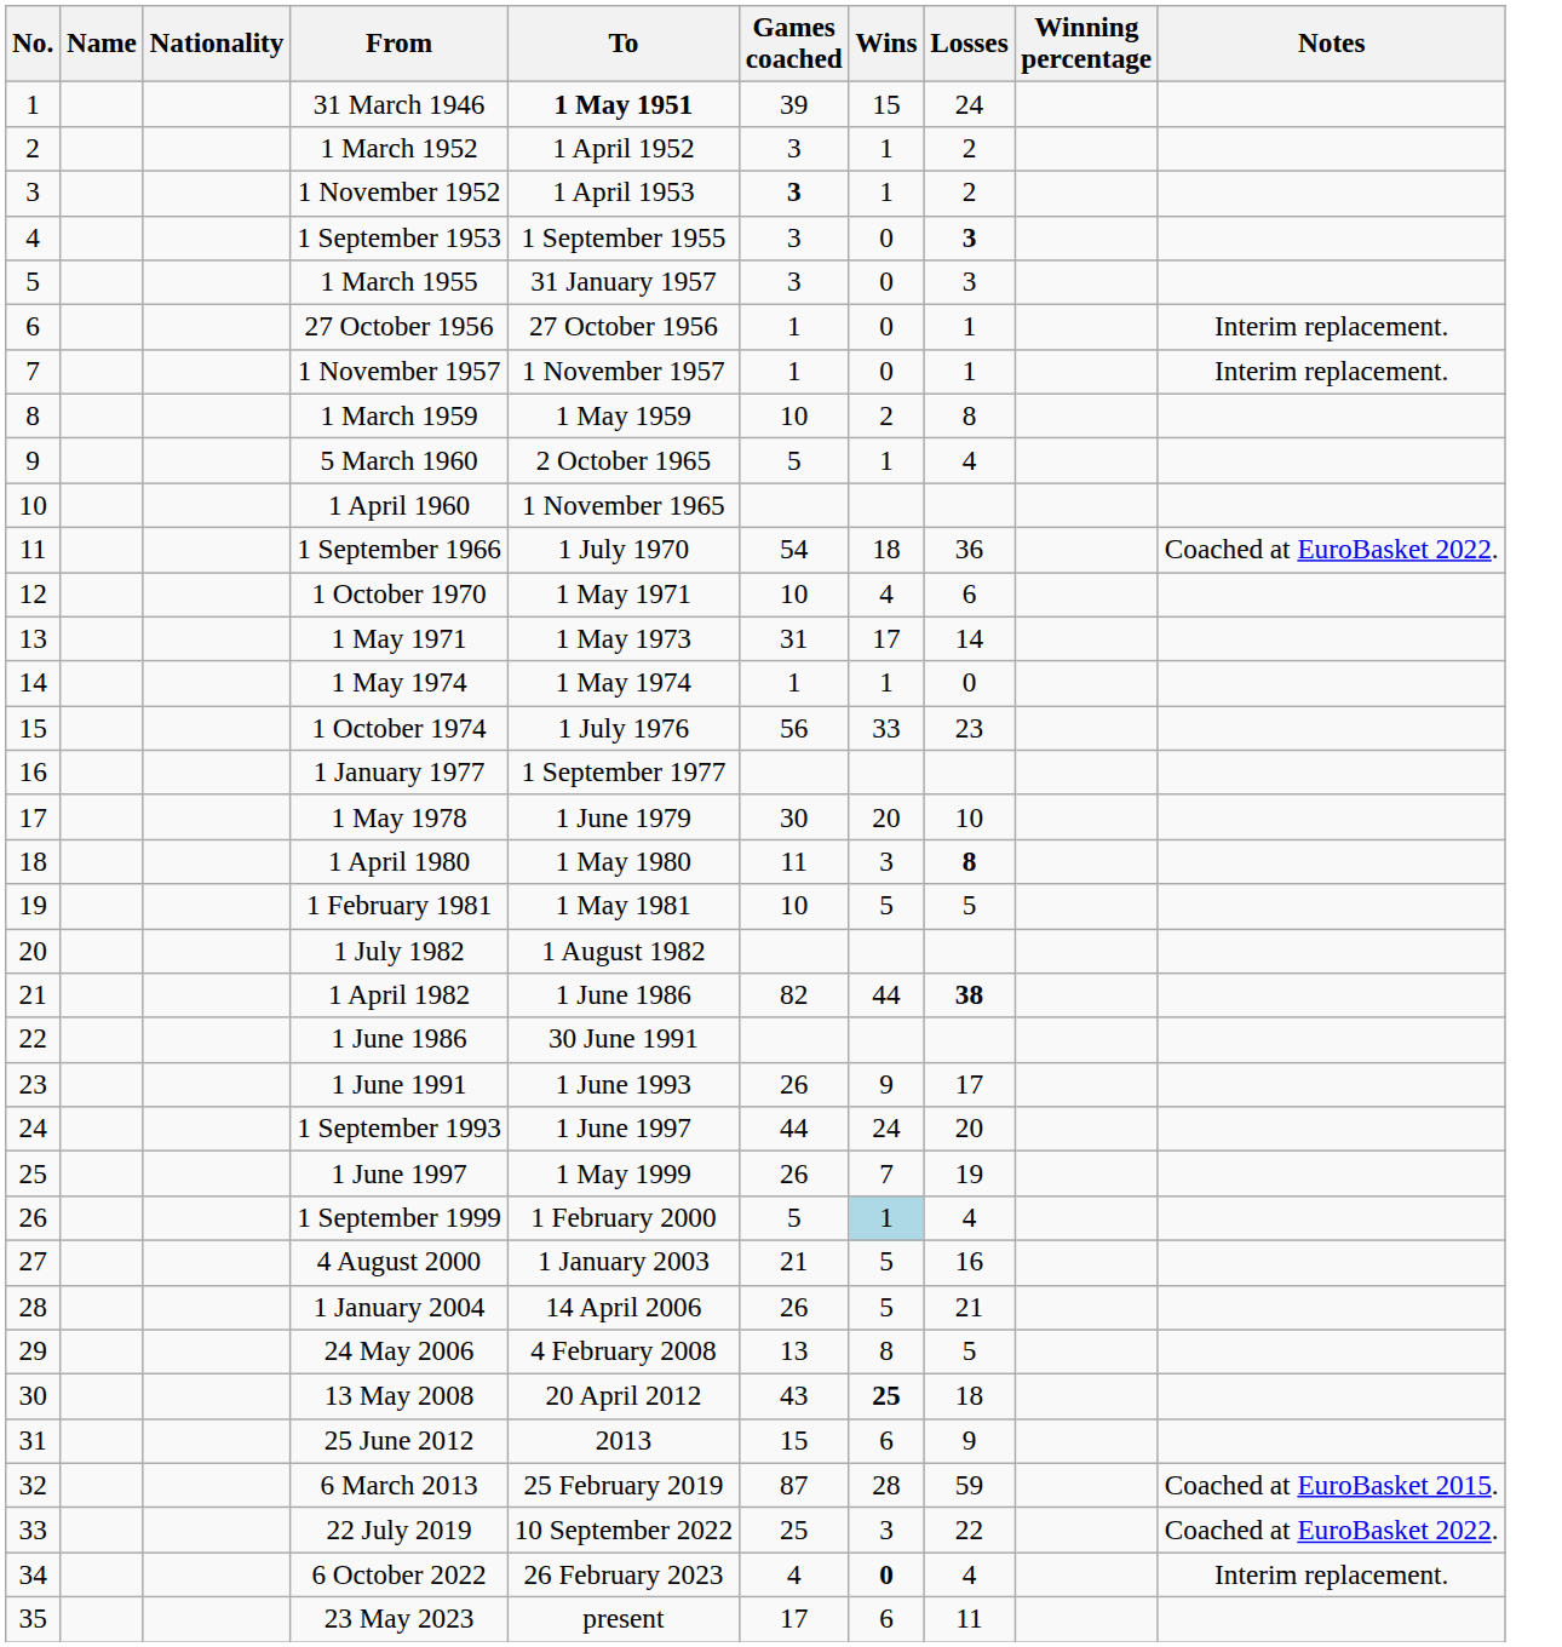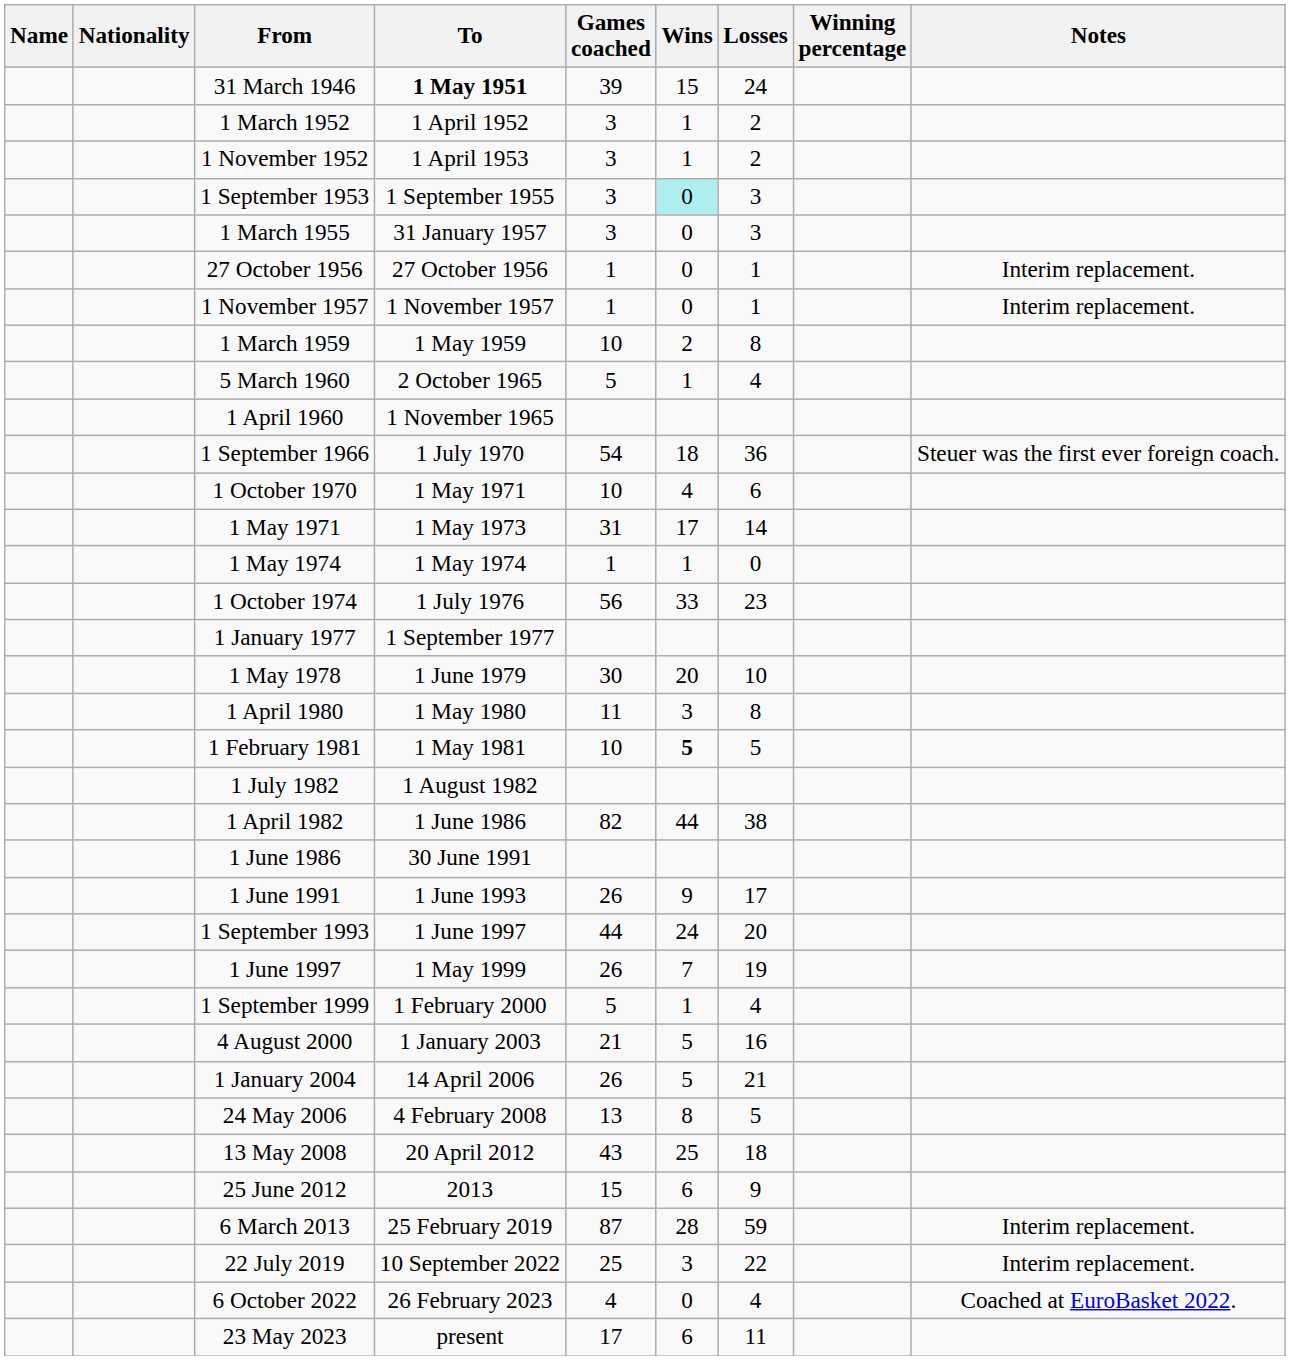 <table class="wikitable sortable collapsible collapsed" style="text-align: center; font-size: 100%;">
 <tr>
-<th>No.</th>
 <th>Name</th>
 <th>Nationality</th>
 <th>From</th>
 <th>To</th>
 <th>Games<br> coached</th>
 <th>Wins</th>
 <th>Losses</th>
 <th>Winning<br>percentage</th>
 <th>Notes</th>
 </tr>
 <tr>
-<td>1</td>
 <td></td>
 <td></td>
 <td>31 March 1946</td>
 <td><strong>1 May 1951</strong></td>
 <td>39</td>
 <td>15</td>
 <td>24</td>
 <td></td>
 <td></td>
 </tr>
 <tr>
-<td>2</td>
 <td></td>
 <td></td>
 <td>1 March 1952</td>
 <td>1 April 1952</td>
 <td>3</td>
 <td>1</td>
 <td>2</td>
 <td></td>
 <td></td>
 </tr>
 <tr>
-<td>3</td>
 <td></td>
 <td></td>
 <td>1 November 1952</td>
 <td>1 April 1953</td>
-<td><strong>3</strong></td>
+<td>3</td>
 <td>1</td>
 <td>2</td>
 <td></td>
 <td></td>
 </tr>
 <tr>
-<td>4</td>
 <td></td>
 <td></td>
 <td>1 September 1953</td>
 <td>1 September 1955</td>
 <td>3</td>
-<td>0</td>
-<td><strong>3</strong></td>
+<td style="background: paleturquoise;">0</td>
+<td>3</td>
 <td></td>
 <td></td>
 </tr>
 <tr>
-<td>5</td>
 <td></td>
 <td></td>
 <td>1 March 1955</td>
 <td>31 January 1957</td>
 <td>3</td>
 <td>0</td>
 <td>3</td>
 <td></td>
 <td></td>
 </tr>
 <tr>
-<td>6</td>
 <td></td>
 <td></td>
 <td>27 October 1956</td>
 <td>27 October 1956</td>
 <td>1</td>
 <td>0</td>
 <td>1</td>
 <td></td>
 <td>Interim replacement.</td>
 </tr>
 <tr>
-<td>7</td>
 <td></td>
 <td></td>
 <td>1 November 1957</td>
 <td>1 November 1957</td>
 <td>1</td>
 <td>0</td>
 <td>1</td>
 <td></td>
 <td>Interim replacement.</td>
 </tr>
 <tr>
-<td>8</td>
 <td></td>
 <td></td>
 <td>1 March 1959</td>
 <td>1 May 1959</td>
 <td>10</td>
 <td>2</td>
 <td>8</td>
 <td></td>
 <td></td>
 </tr>
 <tr>
-<td>9</td>
 <td></td>
 <td></td>
 <td>5 March 1960</td>
 <td>2 October 1965</td>
 <td>5</td>
 <td>1</td>
 <td>4</td>
 <td></td>
 <td></td>
 </tr>
 <tr>
-<td>10</td>
 <td></td>
 <td></td>
 <td>1 April 1960</td>
 <td>1 November 1965</td>
 <td></td>
 <td></td>
 <td></td>
 <td></td>
 <td></td>
 </tr>
 <tr>
-<td>11</td>
 <td></td>
 <td></td>
 <td>1 September 1966</td>
 <td>1 July 1970</td>
 <td>54</td>
 <td>18</td>
 <td>36</td>
 <td></td>
-<td>Coached at <a href='#'>EuroBasket 2022</a>.</td>
+<td>Steuer was the first ever foreign coach.</td>
 </tr>
 <tr>
-<td>12</td>
 <td></td>
 <td></td>
 <td>1 October 1970</td>
 <td>1 May 1971</td>
 <td>10</td>
 <td>4</td>
 <td>6</td>
 <td></td>
 <td></td>
 </tr>
 <tr>
-<td>13</td>
 <td></td>
 <td></td>
 <td>1 May 1971</td>
 <td>1 May 1973</td>
 <td>31</td>
 <td>17</td>
 <td>14</td>
 <td></td>
 <td></td>
 </tr>
 <tr>
-<td>14</td>
 <td></td>
 <td></td>
 <td>1 May 1974</td>
 <td>1 May 1974</td>
 <td>1</td>
 <td>1</td>
 <td>0</td>
 <td></td>
 <td></td>
 </tr>
 <tr>
-<td>15</td>
 <td></td>
 <td></td>
 <td>1 October 1974</td>
 <td>1 July 1976</td>
 <td>56</td>
 <td>33</td>
 <td>23</td>
 <td></td>
 <td></td>
 </tr>
 <tr>
-<td>16</td>
 <td></td>
 <td></td>
 <td>1 January 1977</td>
 <td>1 September 1977</td>
 <td></td>
 <td></td>
 <td></td>
 <td></td>
 <td></td>
 </tr>
 <tr>
-<td>17</td>
 <td></td>
 <td></td>
 <td>1 May 1978</td>
 <td>1 June 1979</td>
 <td>30</td>
 <td>20</td>
 <td>10</td>
 <td></td>
 <td></td>
 </tr>
 <tr>
-<td>18</td>
 <td></td>
 <td></td>
 <td>1 April 1980</td>
 <td>1 May 1980</td>
 <td>11</td>
 <td>3</td>
-<td><strong>8</strong></td>
+<td>8</td>
 <td></td>
 <td></td>
 </tr>
 <tr>
-<td>19</td>
 <td></td>
 <td></td>
 <td>1 February 1981</td>
 <td>1 May 1981</td>
 <td>10</td>
-<td>5</td>
+<td><strong>5</strong></td>
 <td>5</td>
 <td></td>
 <td></td>
 </tr>
 <tr>
-<td>20</td>
 <td></td>
 <td></td>
 <td>1 July 1982</td>
 <td>1 August 1982</td>
 <td></td>
 <td></td>
 <td></td>
 <td></td>
 <td></td>
 </tr>
 <tr>
-<td>21</td>
 <td></td>
 <td></td>
 <td>1 April 1982</td>
 <td>1 June 1986</td>
 <td>82</td>
 <td>44</td>
-<td><strong>38</strong></td>
+<td>38</td>
 <td></td>
 <td></td>
 </tr>
 <tr>
-<td>22</td>
 <td></td>
 <td></td>
 <td>1 June 1986</td>
 <td>30 June 1991</td>
 <td></td>
 <td></td>
 <td></td>
 <td></td>
 <td></td>
 </tr>
 <tr>
-<td>23</td>
 <td></td>
 <td></td>
 <td>1 June 1991</td>
 <td>1 June 1993</td>
 <td>26</td>
 <td>9</td>
 <td>17</td>
 <td></td>
 <td></td>
 </tr>
 <tr>
-<td>24</td>
 <td></td>
 <td></td>
 <td>1 September 1993</td>
 <td>1 June 1997</td>
 <td>44</td>
 <td>24</td>
 <td>20</td>
 <td></td>
 <td></td>
 </tr>
 <tr>
-<td>25</td>
 <td></td>
 <td></td>
 <td>1 June 1997</td>
 <td>1 May 1999</td>
 <td>26</td>
 <td>7</td>
 <td>19</td>
 <td></td>
 <td></td>
 </tr>
 <tr>
-<td>26</td>
 <td></td>
 <td></td>
 <td>1 September 1999</td>
 <td>1 February 2000</td>
 <td>5</td>
-<td style="background: lightblue;">1</td>
+<td>1</td>
 <td>4</td>
 <td></td>
 <td></td>
 </tr>
 <tr>
-<td>27</td>
 <td></td>
 <td></td>
 <td>4 August 2000</td>
 <td>1 January 2003</td>
 <td>21</td>
 <td>5</td>
 <td>16</td>
 <td></td>
 <td></td>
 </tr>
 <tr>
-<td>28</td>
 <td></td>
 <td></td>
 <td>1 January 2004</td>
 <td>14 April 2006</td>
 <td>26</td>
 <td>5</td>
 <td>21</td>
 <td></td>
 <td></td>
 </tr>
 <tr>
-<td>29</td>
 <td></td>
 <td></td>
 <td>24 May 2006</td>
 <td>4 February 2008</td>
 <td>13</td>
 <td>8</td>
 <td>5</td>
 <td></td>
 <td></td>
 </tr>
 <tr>
-<td>30</td>
 <td></td>
 <td></td>
 <td>13 May 2008</td>
 <td>20 April 2012</td>
 <td>43</td>
-<td><strong>25</strong></td>
+<td>25</td>
 <td>18</td>
 <td></td>
 <td></td>
 </tr>
 <tr>
-<td>31</td>
 <td></td>
 <td></td>
 <td>25 June 2012</td>
 <td>2013</td>
 <td>15</td>
 <td>6</td>
 <td>9</td>
 <td></td>
 <td></td>
 </tr>
 <tr>
-<td>32</td>
 <td></td>
 <td></td>
 <td>6 March 2013</td>
 <td>25 February 2019</td>
 <td>87</td>
 <td>28</td>
 <td>59</td>
 <td></td>
-<td>Coached at <a href='#'>EuroBasket 2015</a>.</td>
+<td>Interim replacement.</td>
 </tr>
 <tr>
-<td>33</td>
 <td></td>
 <td></td>
 <td>22 July 2019</td>
 <td>10 September 2022</td>
 <td>25</td>
 <td>3</td>
 <td>22</td>
 <td></td>
-<td>Coached at <a href='#'>EuroBasket 2022</a>.</td>
+<td>Interim replacement.</td>
 </tr>
 <tr>
-<td>34</td>
 <td></td>
 <td></td>
 <td>6 October 2022</td>
 <td>26 February 2023</td>
 <td>4</td>
-<td><strong>0</strong></td>
+<td>0</td>
 <td>4</td>
 <td></td>
-<td>Interim replacement.</td>
+<td>Coached at <a href='#'>EuroBasket 2022</a>.</td>
 </tr>
 <tr>
-<td>35</td>
 <td></td>
 <td></td>
 <td>23 May 2023</td>
 <td>present</td>
 <td>17</td>
 <td>6</td>
 <td>11</td>
 <td></td>
 <td></td>
 </tr>
 </table>
